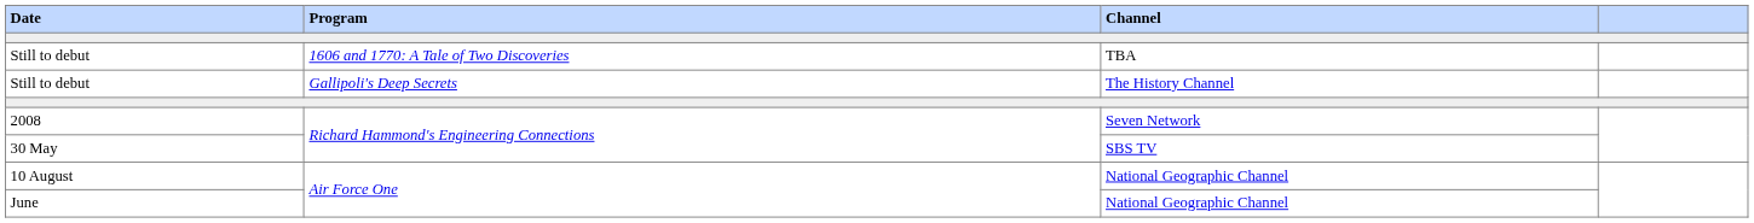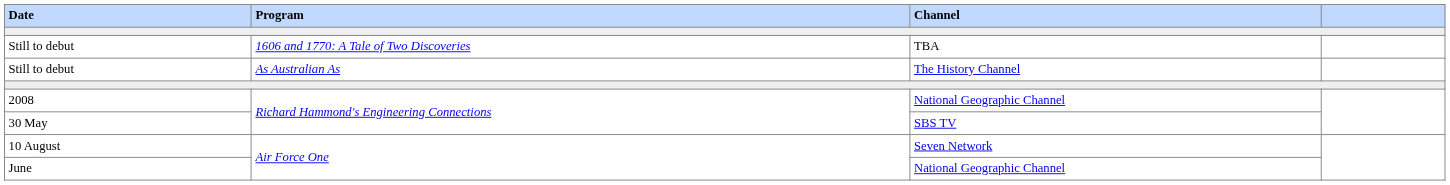 <table border="1" cellpadding="4" cellspacing="0"  style="text-align:left; font-size:87%; border-collapse:collapse; width:100%;">
 <tr style="background:#C1D8FF;">
 <th width=6%>Date</th>
 <th style="width:16%;">Program</th>
 <th style="width:10%;">Channel</th>
 <th width=3%></th>
 </tr>
 <tr style="background:#efefef;">
 <td colspan=4></td>
 </tr>
 <tr>
 <td>Still to debut</td>
 <td><em><a href='#'>1606 and 1770: A Tale of Two Discoveries</a></em></td>
 <td>TBA</td>
 <td></td>
 </tr>
 <tr>
 <td>Still to debut</td>
-<td><em><a href='#'>Gallipoli's Deep Secrets</a></em></td>
+<td><em><a href='#'>As Australian As</a></em></td>
 <td><a href='#'>The History Channel</a></td>
 <td></td>
 </tr>
 <tr style="background:#efefef;">
 <td colspan=4></td>
 </tr>
 <tr>
 <td>2008</td>
 <td rowspan=2> <em><a href='#'>Richard Hammond's Engineering Connections</a></em></td>
-<td><a href='#'>Seven Network</a></td>
+<td><a href='#'>National Geographic Channel</a></td>
 <td rowspan=2></td>
 </tr>
 <tr>
 <td>30 May</td>
 <td><a href='#'>SBS TV</a></td>
 </tr>
 <tr>
 <td>10 August</td>
 <td rowspan="2"> <em><a href='#'>Air Force One</a></em></td>
-<td><a href='#'>National Geographic Channel</a></td>
+<td><a href='#'>Seven Network</a></td>
 <td rowspan="2"></td>
 </tr>
 <tr>
 <td>June</td>
 <td><a href='#'>National Geographic Channel</a></td>
 </tr>
 </table>
